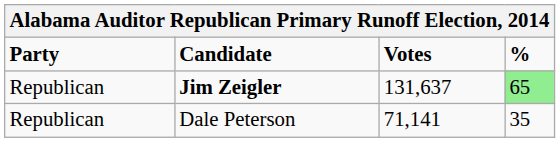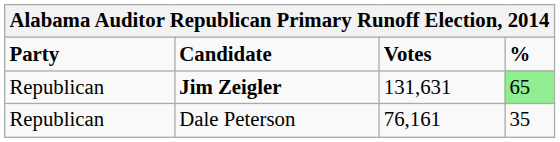 <table class="wikitable">
 <tr>
 <th colspan="4">Alabama Auditor Republican Primary Runoff Election, 2014</th>
 </tr>
 <tr>
 <td><strong>Party</strong></td>
 <td><strong>Candidate</strong></td>
 <td><strong>Votes</strong></td>
 <td><strong>%</strong></td>
 </tr>
 <tr>
 <td>Republican</td>
 <td><strong>Jim Zeigler</strong></td>
-<td>131,637</td>
+<td>131,631</td>
 <td style="background: lightgreen;">65</td>
 </tr>
 <tr>
 <td>Republican</td>
 <td>Dale Peterson</td>
-<td>71,141</td>
+<td>76,161</td>
 <td>35</td>
 </tr>
 </table>
